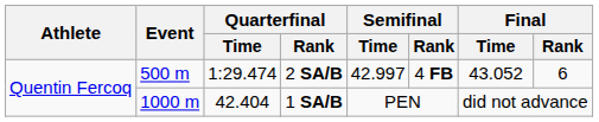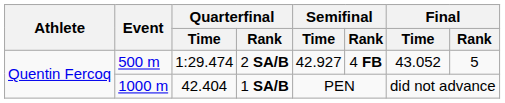 <table class="wikitable" style="font-size:90%">
 <tr>
 <th rowspan=2>Athlete</th>
 <th rowspan=2>Event</th>
 <th colspan=2>Quarterfinal</th>
 <th colspan=2>Semifinal</th>
 <th colspan=2>Final</th>
 </tr>
 <tr style="font-size:95%">
 <th>Time</th>
 <th>Rank</th>
 <th>Time</th>
 <th>Rank</th>
 <th>Time</th>
 <th>Rank</th>
 </tr>
 <tr align=center>
 <td align=left rowspan=2><a href='#'>Quentin Fercoq</a></td>
 <td align=left><a href='#'>500 m</a></td>
 <td>1:29.474</td>
 <td>2 <strong>SA/B</strong></td>
-<td>42.997</td>
+<td>42.927</td>
 <td>4 <strong>FB</strong></td>
 <td>43.052</td>
-<td>6</td>
+<td>5</td>
 </tr>
 <tr align=center>
 <td align=left><a href='#'>1000 m</a></td>
 <td>42.404</td>
 <td>1 <strong>SA/B</strong></td>
 <td colspan=2>PEN</td>
 <td colspan=2>did not advance</td>
 </tr>
 </table>
